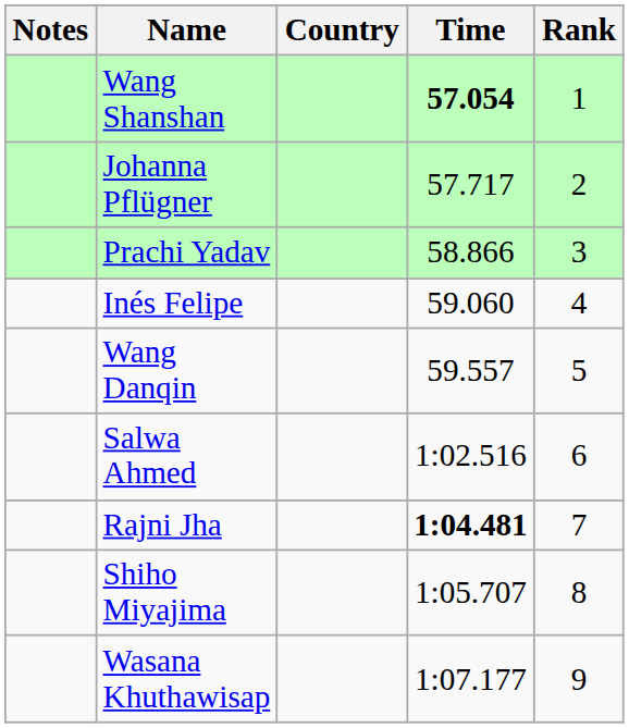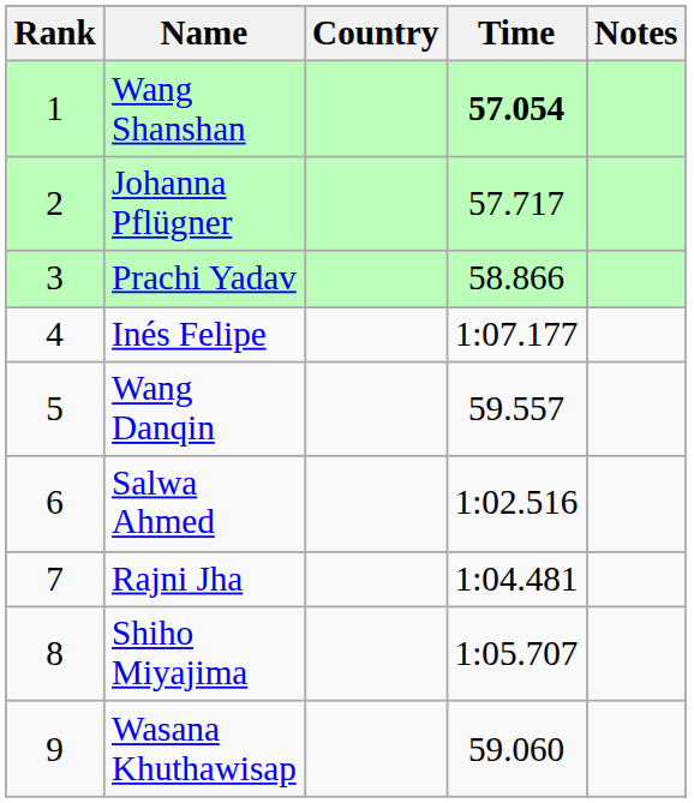 <table class="wikitable" style="text-align:center;width: 50%">
 <tr>
-<th>Notes</th>
+<th>Rank</th>
 <th>Name</th>
 <th>Country</th>
 <th>Time</th>
-<th>Rank</th>
+<th>Notes</th>
 </tr>
 <tr bgcolor=bbffbb>
-<td></td>
+<td>1</td>
 <td align="left"><a href='#'>Wang Shanshan</a></td>
 <td align="left"></td>
 <td><strong>57.054</strong></td>
-<td>1</td>
+<td></td>
 </tr>
 <tr bgcolor=bbffbb>
-<td></td>
+<td>2</td>
 <td align="left"><a href='#'>Johanna Pflügner</a></td>
 <td align="left"></td>
 <td>57.717</td>
-<td>2</td>
+<td></td>
 </tr>
 <tr bgcolor=bbffbb>
-<td></td>
+<td>3</td>
 <td align="left"><a href='#'>Prachi Yadav</a></td>
 <td align="left"></td>
 <td>58.866</td>
-<td>3</td>
+<td></td>
 </tr>
 <tr>
-<td></td>
+<td>4</td>
 <td align="left"><a href='#'>Inés Felipe</a></td>
 <td align="left"></td>
-<td>59.060</td>
-<td>4</td>
+<td>1:07.177</td>
+<td></td>
 </tr>
 <tr>
-<td></td>
+<td>5</td>
 <td align="left"><a href='#'>Wang Danqin</a></td>
 <td align="left"></td>
 <td>59.557</td>
-<td>5</td>
+<td></td>
 </tr>
 <tr>
-<td></td>
+<td>6</td>
 <td align="left"><a href='#'>Salwa Ahmed</a></td>
 <td align="left"></td>
 <td>1:02.516</td>
-<td>6</td>
+<td></td>
 </tr>
 <tr>
-<td></td>
+<td>7</td>
 <td align="left"><a href='#'>Rajni Jha</a></td>
 <td align="left"></td>
-<td><strong>1:04.481</strong></td>
-<td>7</td>
+<td>1:04.481</td>
+<td></td>
 </tr>
 <tr>
-<td></td>
+<td>8</td>
 <td align="left"><a href='#'>Shiho Miyajima</a></td>
 <td align="left"></td>
 <td>1:05.707</td>
-<td>8</td>
+<td></td>
 </tr>
 <tr>
-<td></td>
+<td>9</td>
 <td align="left"><a href='#'>Wasana Khuthawisap</a></td>
 <td align="left"></td>
-<td>1:07.177</td>
-<td>9</td>
+<td>59.060</td>
+<td></td>
 </tr>
 </table>
